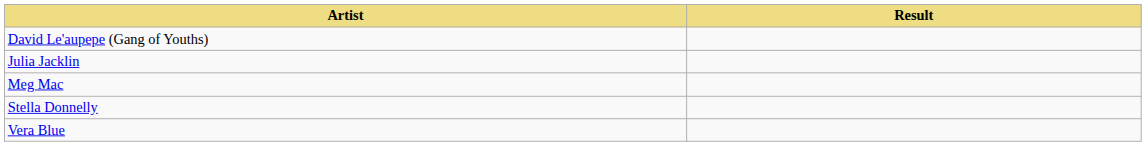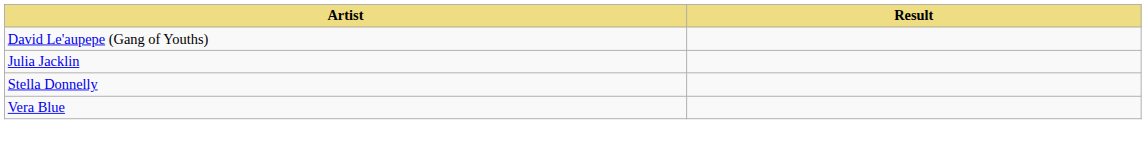 <table class="wikitable" width=100%>
 <tr>
 <th style="width:15%;background:#EEDD82;">Artist</th>
 <th style="width:10%;background:#EEDD82;">Result</th>
 </tr>
 <tr>
 <td><a href='#'>David Le'aupepe</a> (Gang of Youths)</td>
 <td></td>
 </tr>
 <tr>
 <td><a href='#'>Julia Jacklin</a></td>
 <td></td>
 </tr>
 <tr>
-<td><a href='#'>Meg Mac</a></td>
-<td></td>
-</tr>
-<tr>
 <td><a href='#'>Stella Donnelly</a></td>
 <td></td>
 </tr>
 <tr>
 <td><a href='#'>Vera Blue</a></td>
 <td></td>
 </tr>
 </table>
